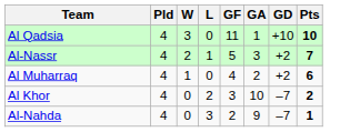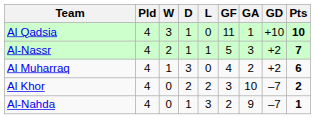 <table class="wikitable" style="text-align: center;">
 <tr>
 <th width="175">Team</th>
 <th width="20">Pld</th>
 <th width="20">W</th>
+<th width="20">D</th>
 <th width="20">L</th>
 <th width="20">GF</th>
 <th width="20">GA</th>
 <th width="20">GD</th>
 <th width="20">Pts</th>
 </tr>
 <tr bgcolor=#ccffcc>
 <td align=left> <a href='#'>Al Qadsia</a></td>
 <td>4</td>
 <td>3</td>
+<td>1</td>
 <td>0</td>
 <td>11</td>
 <td>1</td>
 <td>+10</td>
 <td><strong>10</strong></td>
 </tr>
 <tr bgcolor=#ccffcc>
 <td align=left> <a href='#'>Al-Nassr</a></td>
 <td>4</td>
 <td>2</td>
 <td>1</td>
+<td>1</td>
 <td>5</td>
 <td>3</td>
 <td>+2</td>
 <td><strong>7</strong></td>
 </tr>
 <tr>
 <td align=left> <a href='#'>Al Muharraq</a></td>
 <td>4</td>
 <td>1</td>
+<td>3</td>
 <td>0</td>
 <td>4</td>
 <td>2</td>
 <td>+2</td>
 <td><strong>6</strong></td>
 </tr>
 <tr>
 <td align=left> <a href='#'>Al Khor</a></td>
 <td>4</td>
 <td>0</td>
 <td>2</td>
+<td>2</td>
 <td>3</td>
 <td>10</td>
 <td>–7</td>
 <td><strong>2</strong></td>
 </tr>
 <tr>
 <td align=left> <a href='#'>Al-Nahda</a></td>
 <td>4</td>
 <td>0</td>
+<td>1</td>
 <td>3</td>
 <td>2</td>
 <td>9</td>
 <td>–7</td>
 <td><strong>1</strong></td>
 </tr>
 </table>
